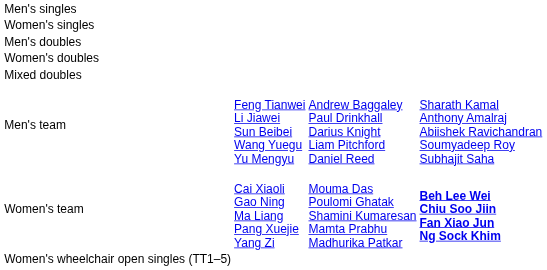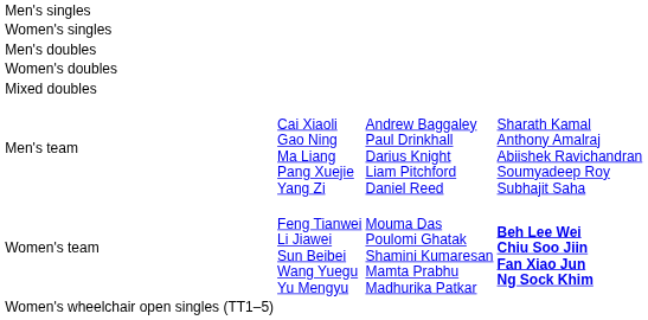 <table>
 <tr>
 <td>Men's singles<br></td>
 <td></td>
 <td></td>
 <td></td>
 </tr>
 <tr>
 <td>Women's singles<br></td>
 <td></td>
 <td></td>
 <td></td>
 </tr>
 <tr>
 <td>Men's doubles<br></td>
 <td></td>
 <td></td>
 <td></td>
 </tr>
 <tr>
 <td>Women's doubles<br></td>
 <td></td>
 <td></td>
 <td></td>
 </tr>
 <tr>
 <td>Mixed doubles<br></td>
 <td></td>
 <td></td>
 <td></td>
 </tr>
 <tr>
 <td>Men's team<br></td>
-<td><br><a href='#'>Feng Tianwei</a><br><a href='#'>Li Jiawei</a><br><a href='#'>Sun Beibei</a><br><a href='#'>Wang Yuegu</a><br><a href='#'>Yu Mengyu</a></td>
+<td><br><a href='#'>Cai Xiaoli</a><br><a href='#'>Gao Ning</a><br><a href='#'>Ma Liang</a><br><a href='#'>Pang Xuejie</a><br><a href='#'>Yang Zi</a></td>
 <td><br><a href='#'>Andrew Baggaley</a><br><a href='#'>Paul Drinkhall</a><br><a href='#'>Darius Knight</a><br><a href='#'>Liam Pitchford</a><br><a href='#'>Daniel Reed</a></td>
 <td><br><a href='#'>Sharath Kamal</a><br><a href='#'>Anthony Amalraj</a><br><a href='#'>Abiishek Ravichandran</a><br><a href='#'>Soumyadeep Roy</a><br><a href='#'>Subhajit Saha</a></td>
 </tr>
 <tr>
 <td>Women's team<br></td>
-<td><br><a href='#'>Cai Xiaoli</a><br><a href='#'>Gao Ning</a><br><a href='#'>Ma Liang</a><br><a href='#'>Pang Xuejie</a><br><a href='#'>Yang Zi</a></td>
+<td><br><a href='#'>Feng Tianwei</a><br><a href='#'>Li Jiawei</a><br><a href='#'>Sun Beibei</a><br><a href='#'>Wang Yuegu</a><br><a href='#'>Yu Mengyu</a></td>
 <td><br><a href='#'>Mouma Das</a><br><a href='#'>Poulomi Ghatak</a><br><a href='#'>Shamini Kumaresan</a><br><a href='#'>Mamta Prabhu</a><br><a href='#'>Madhurika Patkar</a></td>
 <td><strong><br><a href='#'>Beh Lee Wei</a><br><a href='#'>Chiu Soo Jiin</a><br><a href='#'>Fan Xiao Jun</a><br><a href='#'>Ng Sock Khim</a></strong></td>
 </tr>
 <tr>
 <td>Women's wheelchair open singles (TT1–5)<br></td>
 <td></td>
 <td></td>
 <td></td>
 </tr>
 </table>
